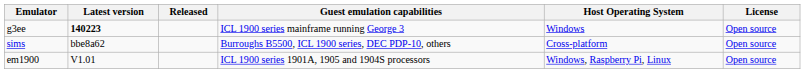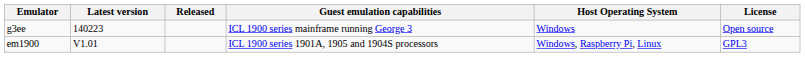 <table class="wikitable sortable" style="width:100%">
 <tr>
 <th>Emulator</th>
 <th>Latest version</th>
 <th>Released</th>
 <th>Guest emulation capabilities</th>
 <th>Host Operating System</th>
 <th>License</th>
 </tr>
 <tr>
 <td>g3ee</td>
-<td><strong>140223</strong></td>
+<td>140223</td>
 <td></td>
 <td><a href='#'>ICL 1900 series</a> mainframe running <a href='#'>George 3</a></td>
 <td><a href='#'>Windows</a></td>
-<td><a href='#'>Open source</a></td>
-</tr>
-<tr>
-<td><a href='#'>sims</a></td>
-<td>bbe8a62</td>
-<td></td>
-<td><a href='#'>Burroughs B5500</a>, <a href='#'>ICL 1900 series</a>, <a href='#'>DEC PDP-10</a>, others</td>
-<td><a href='#'>Cross-platform</a></td>
 <td><a href='#'>Open source</a></td>
 </tr>
 <tr>
 <td>em1900</td>
 <td>V1.01</td>
 <td></td>
 <td><a href='#'>ICL 1900 series</a> 1901A, 1905 and 1904S processors</td>
 <td><a href='#'>Windows</a>, <a href='#'>Raspberry Pi</a>, <a href='#'>Linux</a></td>
-<td><a href='#'>Open source</a></td>
+<td><a href='#'>GPL3</a></td>
 </tr>
 </table>
